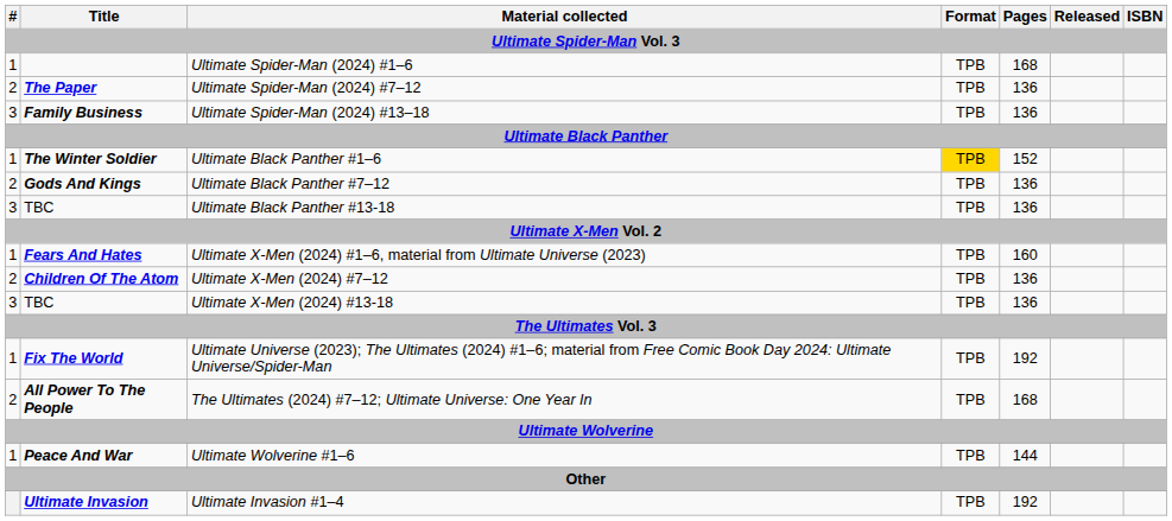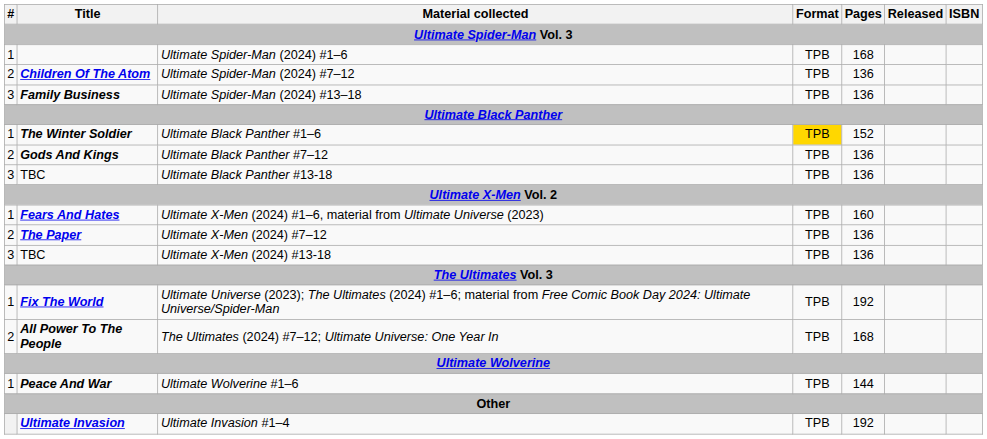 <table class="wikitable" width="98%">
 <tr>
 <th width="4px">#</th>
 <th>Title</th>
 <th>Material collected</th>
 <th class="unsortable">Format</th>
 <th>Pages</th>
 <th>Released</th>
 <th class="unsortable" stylfuhn7se="width: 10em;">ISBN</th>
 </tr>
 <tr>
 <th colspan=7 style="background-color: silver;"><em><a href='#'>Ultimate Spider-Man</a></em> Vol. 3</th>
 </tr>
 <tr>
 <td>1</td>
 <td><strong><em></em></strong></td>
 <td><em>Ultimate Spider-Man</em> (2024) #1–6</td>
 <td style="text-align: center;">TPB</td>
 <td style="text-align: center;">168</td>
 <td></td>
 <td></td>
 </tr>
 <tr>
 <td>2</td>
-<td><strong><em><a href='#'>The Paper</a></em></strong></td>
+<td><strong><em><a href='#'>Children Of The Atom</a></em></strong></td>
 <td><em>Ultimate Spider-Man</em> (2024) #7–12</td>
 <td style="text-align: center;">TPB</td>
 <td style="text-align: center;">136</td>
 <td></td>
 <td></td>
 </tr>
 <tr>
 <td>3</td>
 <td><strong><em>Family Business</em></strong></td>
 <td><em>Ultimate Spider-Man</em> (2024) #13–18</td>
 <td style="text-align: center;">TPB</td>
 <td style="text-align: center;">136</td>
 <td></td>
 <td></td>
 </tr>
 <tr>
 <th colspan=7 style="background-color: silver;"><em><a href='#'>Ultimate Black Panther</a></em></th>
 </tr>
 <tr>
 <td>1</td>
 <td><strong><em>The Winter Soldier</em></strong></td>
 <td><em>Ultimate Black Panther</em> #1–6</td>
 <td style="background: gold; text-align: center;">TPB</td>
 <td style="text-align: center;">152</td>
 <td></td>
 <td></td>
 </tr>
 <tr>
 <td>2</td>
 <td><strong><em>Gods And Kings</em></strong></td>
 <td><em>Ultimate Black Panther</em> #7–12</td>
 <td style="text-align: center;">TPB</td>
 <td style="text-align: center;">136</td>
 <td></td>
 <td></td>
 </tr>
 <tr>
 <td>3</td>
 <td>TBC</td>
 <td><em>Ultimate Black Panther</em> #13-18</td>
 <td style="text-align: center;">TPB</td>
 <td style="text-align: center;">136</td>
 <td></td>
 <td></td>
 </tr>
 <tr>
 <th colspan=7 style="background-color: silver;"><em><a href='#'>Ultimate X-Men</a></em> Vol. 2</th>
 </tr>
 <tr>
 <td>1</td>
 <td><strong><em><a href='#'>Fears And Hates</a></em></strong></td>
 <td><em>Ultimate X-Men</em> (2024) #1–6, material from <em>Ultimate Universe</em> (2023)</td>
 <td style="text-align: center;">TPB</td>
 <td style="text-align: center;">160</td>
 <td></td>
 <td></td>
 </tr>
 <tr>
 <td>2</td>
-<td><strong><em><a href='#'>Children Of The Atom</a></em></strong></td>
+<td><strong><em><a href='#'>The Paper</a></em></strong></td>
 <td><em>Ultimate X-Men</em> (2024) #7–12</td>
 <td style="text-align: center;">TPB</td>
 <td style="text-align: center;">136</td>
 <td></td>
 <td></td>
 </tr>
 <tr>
 <td>3</td>
 <td>TBC</td>
 <td><em>Ultimate X-Men</em> (2024) #13-18</td>
 <td style="text-align: center;">TPB</td>
 <td style="text-align: center;">136</td>
 <td></td>
 <td></td>
 </tr>
 <tr>
 <th colspan=7 style="background-color: silver;"><em><a href='#'>The Ultimates</a></em> Vol. 3</th>
 </tr>
 <tr>
 <td>1</td>
 <td><strong><em><a href='#'>Fix The World</a></em></strong></td>
 <td><em>Ultimate Universe</em> (2023); <em>The Ultimates</em> (2024) #1–6; material from <em>Free Comic Book Day 2024: Ultimate Universe/Spider-Man</em></td>
 <td style="text-align: center;">TPB</td>
 <td style="text-align: center;">192</td>
 <td></td>
 <td></td>
 </tr>
 <tr>
 <td>2</td>
 <td><strong><em>All Power To The People</em></strong></td>
 <td><em>The Ultimates</em> (2024) #7–12; <em>Ultimate Universe: One Year In</em></td>
 <td style="text-align: center;">TPB</td>
 <td style="text-align: center;">168</td>
 <td></td>
 <td></td>
 </tr>
 <tr>
 <th colspan=7 style="background-color: silver;"><em><a href='#'>Ultimate Wolverine</a></em></th>
 </tr>
 <tr>
 <td>1</td>
 <td><strong><em>Peace And War</em></strong></td>
 <td><em>Ultimate Wolverine</em> #1–6</td>
 <td style="text-align: center;">TPB</td>
 <td style="text-align: center;">144</td>
 <td></td>
 <td></td>
 </tr>
 <tr>
 <th colspan=7 style="background-color: silver;">Other</th>
 </tr>
 <tr>
 <th style="background-color: light grey;"></th>
 <td><strong><em><a href='#'>Ultimate Invasion</a></em></strong></td>
 <td><em>Ultimate Invasion</em> #1–4</td>
 <td style="text-align: center;">TPB</td>
 <td style="text-align: center;">192</td>
 <td></td>
 <td></td>
 </tr>
 </table>
